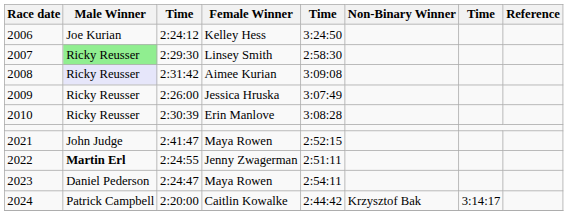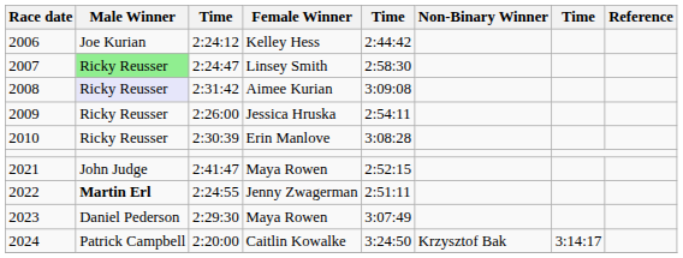 <table class="wikitable">
 <tr>
 <th>Race date</th>
 <th>Male Winner</th>
 <th>Time</th>
 <th>Female Winner</th>
 <th>Time</th>
 <th>Non-Binary Winner</th>
 <th>Time</th>
 <th>Reference</th>
 </tr>
 <tr>
 <td>2006</td>
 <td>Joe Kurian</td>
 <td>2:24:12</td>
 <td>Kelley Hess</td>
-<td>3:24:50</td>
+<td>2:44:42</td>
 <td></td>
 <td></td>
 <td></td>
 </tr>
 <tr>
 <td>2007</td>
 <td style="background: lightgreen;">Ricky Reusser</td>
-<td>2:29:30</td>
+<td>2:24:47</td>
 <td>Linsey Smith</td>
 <td>2:58:30</td>
 <td></td>
 <td></td>
 <td></td>
 </tr>
 <tr>
 <td>2008</td>
 <td style="background: lavender;">Ricky Reusser</td>
 <td>2:31:42</td>
 <td>Aimee Kurian</td>
 <td>3:09:08</td>
 <td></td>
 <td></td>
 <td></td>
 </tr>
 <tr>
 <td>2009</td>
 <td>Ricky Reusser</td>
 <td>2:26:00</td>
 <td>Jessica Hruska</td>
-<td>3:07:49</td>
+<td>2:54:11</td>
 <td></td>
 <td></td>
 <td></td>
 </tr>
 <tr>
 <td>2010</td>
 <td>Ricky Reusser</td>
 <td>2:30:39</td>
 <td>Erin Manlove</td>
 <td>3:08:28</td>
 <td></td>
 <td></td>
 <td></td>
 </tr>
 <tr>
 <td></td>
 <td></td>
 <td></td>
 <td></td>
 <td></td>
 <td></td>
 </tr>
 <tr>
 <td>2021</td>
 <td>John Judge</td>
 <td>2:41:47</td>
 <td>Maya Rowen</td>
 <td>2:52:15</td>
 <td></td>
 <td></td>
 <td></td>
 </tr>
 <tr>
 <td>2022</td>
 <td><strong>Martin Erl</strong></td>
 <td>2:24:55</td>
 <td>Jenny Zwagerman</td>
 <td>2:51:11</td>
 <td></td>
 <td></td>
 <td></td>
 </tr>
 <tr>
 <td>2023</td>
 <td>Daniel Pederson</td>
-<td>2:24:47</td>
+<td>2:29:30</td>
 <td>Maya Rowen</td>
-<td>2:54:11</td>
+<td>3:07:49</td>
 <td></td>
 <td></td>
 <td></td>
 </tr>
 <tr>
 <td>2024</td>
 <td>Patrick Campbell</td>
 <td>2:20:00</td>
 <td>Caitlin Kowalke</td>
-<td>2:44:42</td>
+<td>3:24:50</td>
 <td>Krzysztof Bak</td>
 <td>3:14:17</td>
 <td></td>
 </tr>
 <tr>
 </tr>
 </table>
